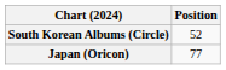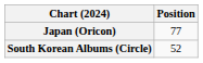 <table class="wikitable sortable plainrowheaders" style="text-align:center">
 <tr>
 <th scope="col">Chart (2024)</th>
 <th scope="col">Position</th>
 </tr>
 <tr>
+<th scope="row">Japan (Oricon)</th>
+<td>77</td>
+</tr>
+<tr>
 <th scope="row">South Korean Albums (Circle)</th>
 <td>52</td>
 </tr>
-<tr>
-<th scope="row">Japan (Oricon)</th>
-<td>77</td>
-</tr>
 </table>
